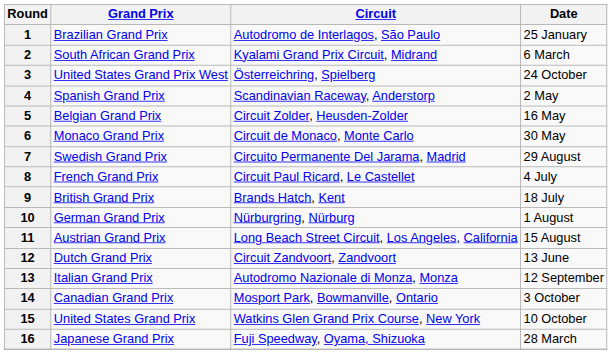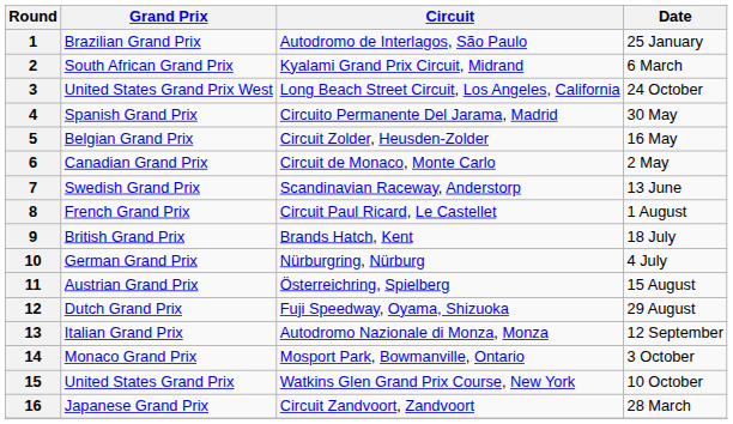 <table class="wikitable">
 <tr>
 <th>Round</th>
 <th><a href='#'>Grand Prix</a></th>
 <th><a href='#'>Circuit</a></th>
 <th>Date</th>
 </tr>
 <tr>
 <th>1</th>
 <td><a href='#'>Brazilian Grand Prix</a></td>
 <td> <a href='#'>Autodromo de Interlagos</a>, <a href='#'>São Paulo</a></td>
 <td>25 January</td>
 </tr>
 <tr>
 <th>2</th>
 <td><a href='#'>South African Grand Prix</a></td>
 <td> <a href='#'>Kyalami Grand Prix Circuit</a>, <a href='#'>Midrand</a></td>
 <td>6 March</td>
 </tr>
 <tr>
 <th>3</th>
 <td><a href='#'>United States Grand Prix West</a></td>
-<td> <a href='#'>Österreichring</a>, <a href='#'>Spielberg</a></td>
+<td> <a href='#'>Long Beach Street Circuit</a>, <a href='#'>Los Angeles</a>, <a href='#'>California</a></td>
 <td>24 October</td>
 </tr>
 <tr>
 <th>4</th>
 <td><a href='#'>Spanish Grand Prix</a></td>
-<td> <a href='#'>Scandinavian Raceway</a>, <a href='#'>Anderstorp</a></td>
-<td>2 May</td>
+<td> <a href='#'>Circuito Permanente Del Jarama</a>, <a href='#'>Madrid</a></td>
+<td>30 May</td>
 </tr>
 <tr>
 <th>5</th>
 <td><a href='#'>Belgian Grand Prix</a></td>
 <td> <a href='#'>Circuit Zolder</a>, <a href='#'>Heusden-Zolder</a></td>
 <td>16 May</td>
 </tr>
 <tr>
 <th>6</th>
-<td><a href='#'>Monaco Grand Prix</a></td>
+<td><a href='#'>Canadian Grand Prix</a></td>
 <td> <a href='#'>Circuit de Monaco</a>, <a href='#'>Monte Carlo</a></td>
-<td>30 May</td>
+<td>2 May</td>
 </tr>
 <tr>
 <th>7</th>
 <td><a href='#'>Swedish Grand Prix</a></td>
-<td> <a href='#'>Circuito Permanente Del Jarama</a>, <a href='#'>Madrid</a></td>
-<td>29 August</td>
+<td> <a href='#'>Scandinavian Raceway</a>, <a href='#'>Anderstorp</a></td>
+<td>13 June</td>
 </tr>
 <tr>
 <th>8</th>
 <td><a href='#'>French Grand Prix</a></td>
 <td> <a href='#'>Circuit Paul Ricard</a>, <a href='#'>Le Castellet</a></td>
-<td>4 July</td>
+<td>1 August</td>
 </tr>
 <tr>
 <th>9</th>
 <td><a href='#'>British Grand Prix</a></td>
 <td> <a href='#'>Brands Hatch</a>, <a href='#'>Kent</a></td>
 <td>18 July</td>
 </tr>
 <tr>
 <th>10</th>
 <td><a href='#'>German Grand Prix</a></td>
 <td> <a href='#'>Nürburgring</a>, <a href='#'>Nürburg</a></td>
-<td>1 August</td>
+<td>4 July</td>
 </tr>
 <tr>
 <th>11</th>
 <td><a href='#'>Austrian Grand Prix</a></td>
-<td> <a href='#'>Long Beach Street Circuit</a>, <a href='#'>Los Angeles</a>, <a href='#'>California</a></td>
+<td> <a href='#'>Österreichring</a>, <a href='#'>Spielberg</a></td>
 <td>15 August</td>
 </tr>
 <tr>
 <th>12</th>
 <td><a href='#'>Dutch Grand Prix</a></td>
-<td> <a href='#'>Circuit Zandvoort</a>, <a href='#'>Zandvoort</a></td>
-<td>13 June</td>
+<td> <a href='#'>Fuji Speedway</a>, <a href='#'>Oyama, Shizuoka</a></td>
+<td>29 August</td>
 </tr>
 <tr>
 <th>13</th>
 <td><a href='#'>Italian Grand Prix</a></td>
 <td> <a href='#'>Autodromo Nazionale di Monza</a>, <a href='#'>Monza</a></td>
 <td>12 September</td>
 </tr>
 <tr>
 <th>14</th>
-<td><a href='#'>Canadian Grand Prix</a></td>
+<td><a href='#'>Monaco Grand Prix</a></td>
 <td> <a href='#'>Mosport Park</a>, <a href='#'>Bowmanville</a>, <a href='#'>Ontario</a></td>
 <td>3 October</td>
 </tr>
 <tr>
 <th>15</th>
 <td><a href='#'>United States Grand Prix</a></td>
 <td> <a href='#'>Watkins Glen Grand Prix Course</a>, <a href='#'>New York</a></td>
 <td>10 October</td>
 </tr>
 <tr>
 <th>16</th>
 <td><a href='#'>Japanese Grand Prix</a></td>
-<td> <a href='#'>Fuji Speedway</a>, <a href='#'>Oyama, Shizuoka</a></td>
+<td> <a href='#'>Circuit Zandvoort</a>, <a href='#'>Zandvoort</a></td>
 <td>28 March</td>
 </tr>
 <tr>
 </tr>
 </table>
